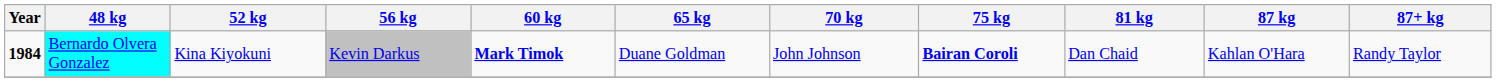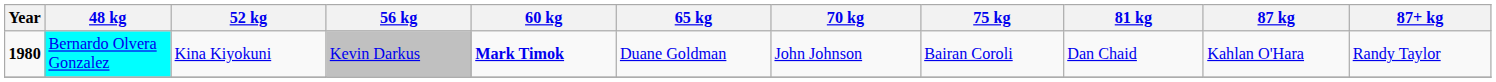 <table class="wikitable sortable"  style="font-size: 85%">
 <tr>
 <th>Year</th>
 <th width=200><a href='#'>48 kg</a></th>
 <th width=275><a href='#'>52 kg</a></th>
 <th width=275><a href='#'>56 kg</a></th>
 <th width=275><a href='#'>60 kg</a></th>
 <th width=275><a href='#'>65 kg</a></th>
 <th width=275><a href='#'>70 kg</a></th>
 <th width=275><a href='#'>75 kg</a></th>
 <th width=275><a href='#'>81 kg</a></th>
 <th width=275><a href='#'>87 kg</a></th>
 <th width=275><a href='#'>87+ kg</a></th>
 </tr>
 <tr>
-<td><strong>1984</strong></td>
+<td><strong>1980</strong></td>
 <td bgcolor="aqua"> <a href='#'>Bernardo Olvera Gonzalez</a></td>
 <td> <a href='#'>Kina Kiyokuni</a></td>
 <td bgcolor="Silver"> <a href='#'>Kevin Darkus</a></td>
 <td><strong> <a href='#'>Mark Timok</a></strong></td>
 <td> <a href='#'>Duane Goldman</a></td>
 <td> <a href='#'>John Johnson</a></td>
-<td><strong> <a href='#'>Bairan Coroli</a></strong></td>
+<td> <a href='#'>Bairan Coroli</a></td>
 <td> <a href='#'>Dan Chaid</a></td>
 <td> <a href='#'>Kahlan O'Hara</a></td>
 <td> <a href='#'>Randy Taylor</a></td>
 </tr>
 <tr>
 </tr>
 </table>
